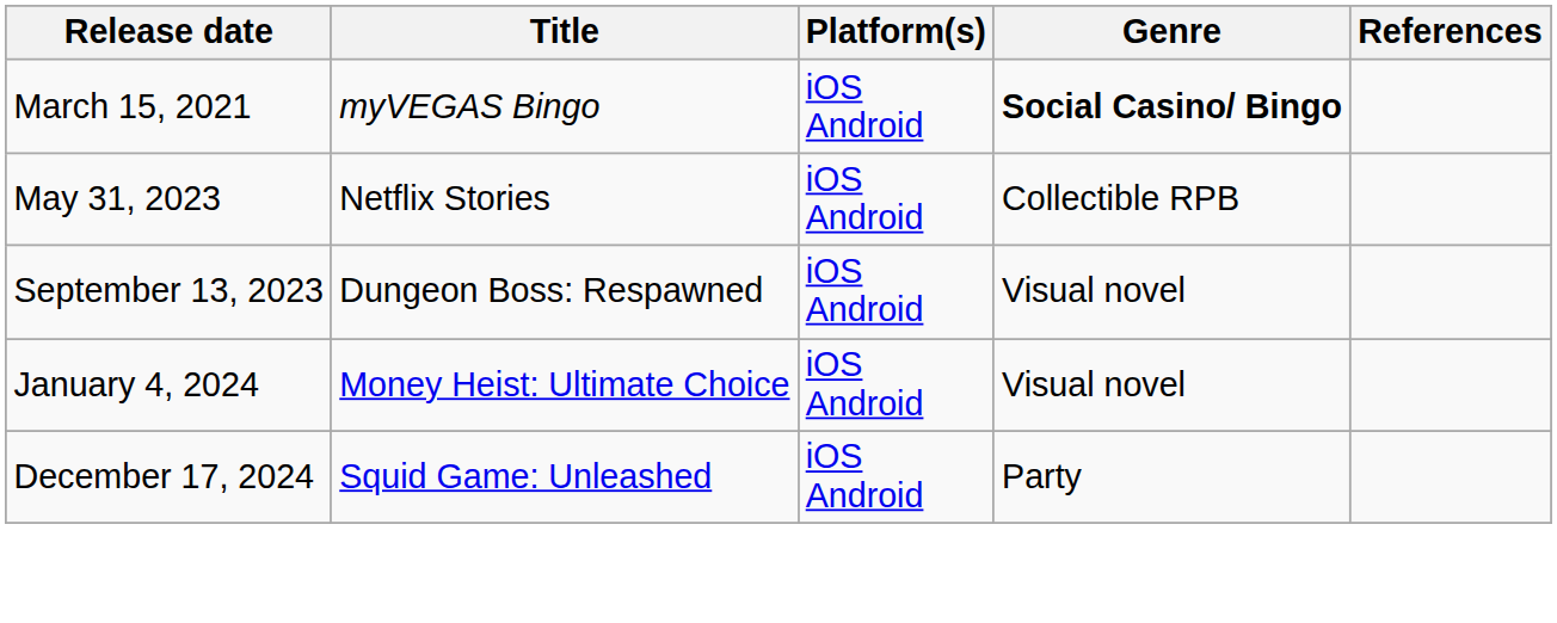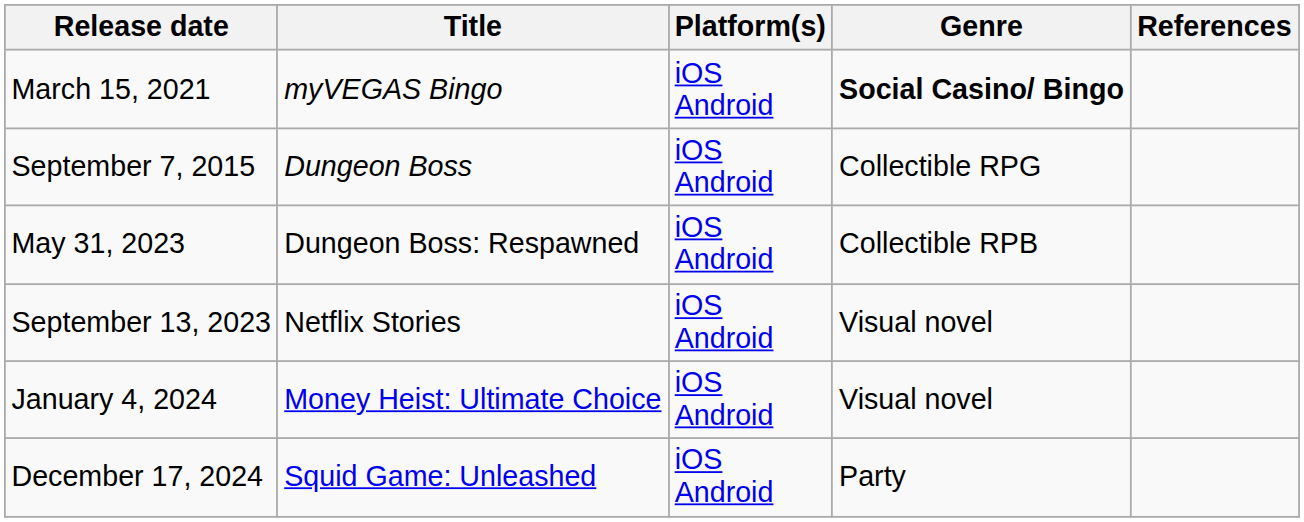 <table class="wikitable">
 <tr>
 <th>Release date</th>
 <th>Title</th>
 <th>Platform(s)</th>
 <th>Genre</th>
 <th>References</th>
 </tr>
 <tr>
 <td>March 15, 2021</td>
 <td><em>myVEGAS Bingo</em></td>
 <td><a href='#'>iOS</a><br><a href='#'>Android</a></td>
 <td><strong>Social Casino/ Bingo</strong></td>
 <td></td>
 </tr>
 <tr>
+<td>September 7, 2015</td>
+<td><em>Dungeon Boss</em></td>
+<td><a href='#'>iOS</a><br><a href='#'>Android</a></td>
+<td>Collectible RPG</td>
+<td></td>
+</tr>
+<tr>
 <td>May 31, 2023</td>
-<td>Netflix Stories</td>
+<td>Dungeon Boss: Respawned</td>
 <td><a href='#'>iOS</a><br><a href='#'>Android</a></td>
 <td>Collectible RPB</td>
 <td></td>
 </tr>
 <tr>
 <td>September 13, 2023</td>
-<td>Dungeon Boss: Respawned</td>
+<td>Netflix Stories</td>
 <td><a href='#'>iOS</a><br><a href='#'>Android</a></td>
 <td>Visual novel</td>
 <td></td>
 </tr>
 <tr>
 <td>January 4, 2024</td>
 <td><a href='#'>Money Heist: Ultimate Choice</a></td>
 <td><a href='#'>iOS</a><br><a href='#'>Android</a></td>
 <td>Visual novel</td>
 <td></td>
 </tr>
 <tr>
 <td>December 17, 2024</td>
 <td><a href='#'>Squid Game: Unleashed</a></td>
 <td><a href='#'>iOS</a><br><a href='#'>Android</a></td>
 <td>Party</td>
 <td></td>
 </tr>
 </table>
